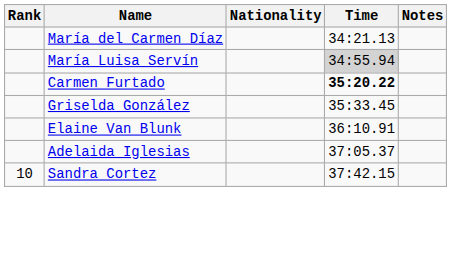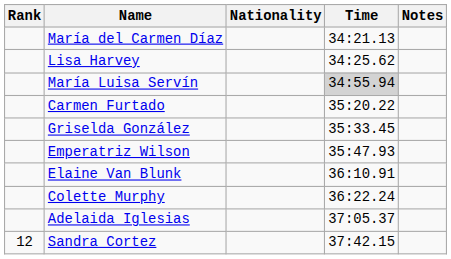 <table class="wikitable sortable" style="text-align:center">
 <tr>
 <th>Rank</th>
 <th>Name</th>
 <th>Nationality</th>
 <th>Time</th>
 <th>Notes</th>
 </tr>
 <tr>
 <td></td>
 <td align=left><a href='#'>María del Carmen Díaz</a></td>
 <td align=left></td>
 <td>34:21.13</td>
 <td></td>
 </tr>
 <tr>
 <td></td>
+<td align=left><a href='#'>Lisa Harvey</a></td>
+<td align=left></td>
+<td>34:25.62</td>
+<td></td>
+</tr>
+<tr>
+<td></td>
 <td align=left><a href='#'>María Luisa Servín</a></td>
 <td align=left></td>
 <td style="background: lightgrey;">34:55.94</td>
 <td></td>
 </tr>
 <tr>
 <td></td>
 <td align=left><a href='#'>Carmen Furtado</a></td>
 <td align=left></td>
-<td><strong>35:20.22</strong></td>
+<td>35:20.22</td>
 <td></td>
 </tr>
 <tr>
 <td></td>
 <td align=left><a href='#'>Griselda González</a></td>
 <td align=left></td>
 <td>35:33.45</td>
 <td></td>
 </tr>
 <tr>
 <td></td>
+<td align=left><a href='#'>Emperatriz Wilson</a></td>
+<td align=left></td>
+<td>35:47.93</td>
+<td></td>
+</tr>
+<tr>
+<td></td>
 <td align=left><a href='#'>Elaine Van Blunk</a></td>
 <td align=left></td>
 <td>36:10.91</td>
+<td></td>
+</tr>
+<tr>
+<td></td>
+<td align=left><a href='#'>Colette Murphy</a></td>
+<td align=left></td>
+<td>36:22.24</td>
 <td></td>
 </tr>
 <tr>
 <td></td>
 <td align=left><a href='#'>Adelaida Iglesias</a></td>
 <td align=left></td>
 <td>37:05.37</td>
 <td></td>
 </tr>
 <tr>
-<td>10</td>
+<td>12</td>
 <td align=left><a href='#'>Sandra Cortez</a></td>
 <td align=left></td>
 <td>37:42.15</td>
 <td></td>
 </tr>
 </table>
